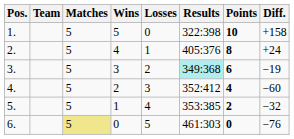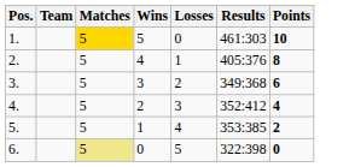 <table class="wikitable">
 <tr>
 <th>Pos.</th>
 <th>Team</th>
 <th>Matches</th>
 <th>Wins</th>
 <th>Losses</th>
 <th>Results</th>
 <th>Points</th>
-<th>Diff.</th>
 </tr>
 <tr>
 <td>1.</td>
 <td></td>
-<td>5</td>
+<td style="background: gold;">5</td>
 <td>5</td>
 <td>0</td>
-<td>322:398</td>
+<td>461:303</td>
 <td><strong>10</strong></td>
-<td>+158</td>
 </tr>
 <tr>
 <td>2.</td>
 <td></td>
 <td>5</td>
 <td>4</td>
 <td>1</td>
 <td>405:376</td>
 <td><strong>8</strong></td>
-<td>+24</td>
 </tr>
 <tr>
 <td>3.</td>
 <td></td>
 <td>5</td>
 <td>3</td>
 <td>2</td>
-<td style="background: paleturquoise;">349:368</td>
+<td>349:368</td>
 <td><strong>6</strong></td>
-<td>−19</td>
 </tr>
 <tr>
 <td>4.</td>
 <td></td>
 <td>5</td>
 <td>2</td>
 <td>3</td>
 <td>352:412</td>
 <td><strong>4</strong></td>
-<td>−60</td>
 </tr>
 <tr>
 <td>5.</td>
 <td></td>
 <td>5</td>
 <td>1</td>
 <td>4</td>
 <td>353:385</td>
 <td><strong>2</strong></td>
-<td>−32</td>
 </tr>
 <tr>
 <td>6.</td>
 <td></td>
 <td style="background: khaki;">5</td>
 <td>0</td>
 <td>5</td>
-<td>461:303</td>
+<td>322:398</td>
 <td><strong>0</strong></td>
-<td>−76</td>
 </tr>
 </table>
